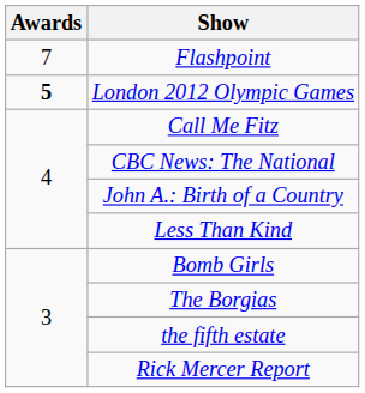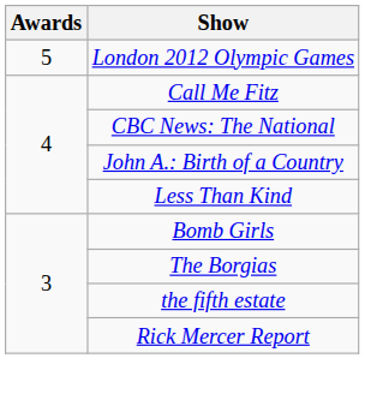 <table class="wikitable" style="text-align: center">
 <tr>
 <th scope="col">Awards</th>
 <th scope="col">Show</th>
 </tr>
 <tr>
-<td>7</td>
-<td><em><a href='#'>Flashpoint</a></em></td>
-</tr>
-<tr>
-<td><strong>5</strong></td>
+<td>5</td>
 <td><em><a href='#'>London 2012 Olympic Games</a></em></td>
 </tr>
 <tr>
 <td rowspan=4 style="text-align:center;">4</td>
 <td><em><a href='#'>Call Me Fitz</a></em></td>
 </tr>
 <tr>
 <td><em><a href='#'>CBC News: The National</a></em></td>
 </tr>
 <tr>
 <td><em><a href='#'>John A.: Birth of a Country</a></em></td>
 </tr>
 <tr>
 <td><em><a href='#'>Less Than Kind</a></em></td>
 </tr>
 <tr>
 <td rowspan=4 style="text-align:center;">3</td>
 <td><em><a href='#'>Bomb Girls</a></em></td>
 </tr>
 <tr>
 <td><em><a href='#'>The Borgias</a></em></td>
 </tr>
 <tr>
 <td><em><a href='#'>the fifth estate</a></em></td>
 </tr>
 <tr>
 <td><em><a href='#'>Rick Mercer Report</a></em></td>
 </tr>
 </table>
